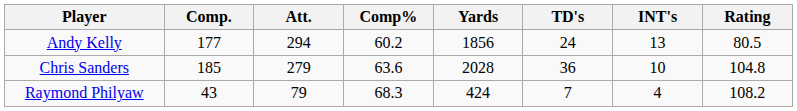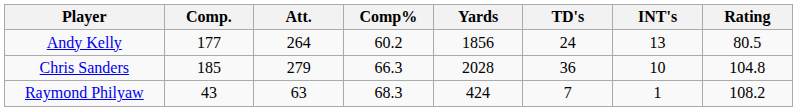 <table class="wikitable sortable">
 <tr>
 <th bgcolor="#DDDDFF" width="16%">Player</th>
 <th bgcolor="#DDDDFF" width="9%">Comp.</th>
 <th bgcolor="#DDDDFF" width="9%">Att.</th>
 <th bgcolor="#DDDDFF" width="9%">Comp%</th>
 <th bgcolor="#DDDDFF" width="9%">Yards</th>
 <th bgcolor="#DDDDFF" width="9%">TD's</th>
 <th bgcolor="#DDDDFF" width="9%">INT's</th>
 <th bgcolor="#DDDDFF" width="9%">Rating</th>
 </tr>
 <tr align="center">
 <td><a href='#'>Andy Kelly</a></td>
 <td>177</td>
-<td>294</td>
+<td>264</td>
 <td>60.2</td>
 <td>1856</td>
 <td>24</td>
 <td>13</td>
 <td>80.5</td>
 </tr>
 <tr align="center">
 <td><a href='#'>Chris Sanders</a></td>
 <td>185</td>
 <td>279</td>
-<td>63.6</td>
+<td>66.3</td>
 <td>2028</td>
 <td>36</td>
 <td>10</td>
 <td>104.8</td>
 </tr>
 <tr align="center">
 <td><a href='#'>Raymond Philyaw</a></td>
 <td>43</td>
-<td>79</td>
+<td>63</td>
 <td>68.3</td>
 <td>424</td>
 <td>7</td>
-<td>4</td>
+<td>1</td>
 <td>108.2</td>
 </tr>
 </table>
